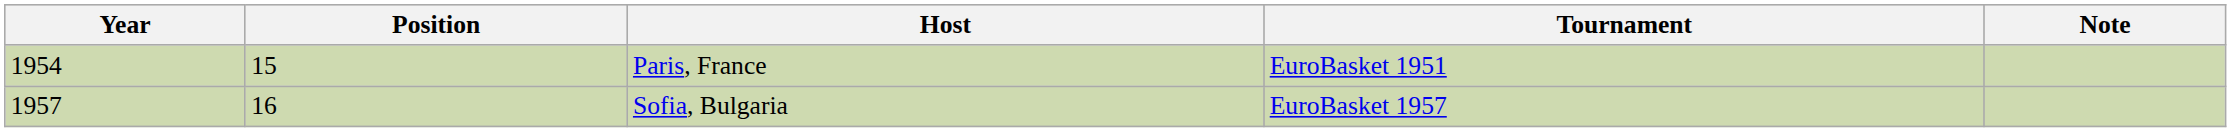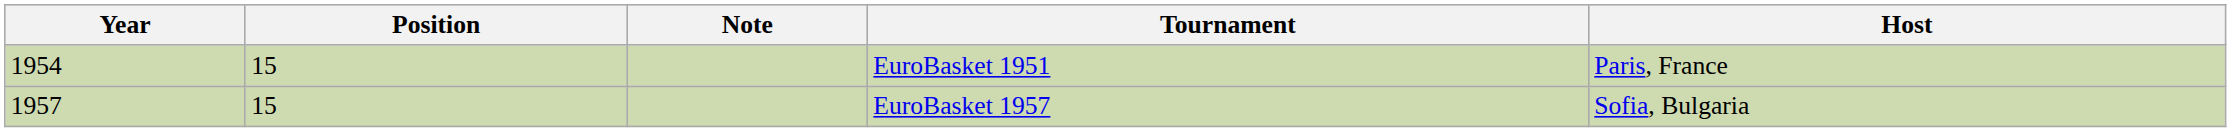 <table class="wikitable" style="width:70%;">
 <tr>
 <th>Year</th>
 <th>Position</th>
+<th>Note</th>
+<th>Tournament</th>
 <th>Host</th>
-<th>Tournament</th>
-<th>Note</th>
 </tr>
 <tr style="vertical-align:top; background:#cedab0;">
 <td>1954</td>
 <td>15</td>
+<td></td>
+<td><a href='#'>EuroBasket 1951</a></td>
 <td><a href='#'>Paris</a>, France</td>
-<td><a href='#'>EuroBasket 1951</a></td>
-<td></td>
 </tr>
 <tr style="vertical-align:top; background:#cedab0;">
 <td>1957</td>
-<td>16</td>
+<td>15</td>
+<td></td>
+<td><a href='#'>EuroBasket 1957</a></td>
 <td><a href='#'>Sofia</a>, Bulgaria</td>
-<td><a href='#'>EuroBasket 1957</a></td>
-<td></td>
 </tr>
 </table>
